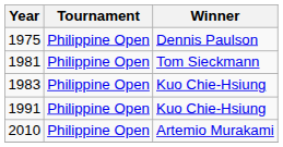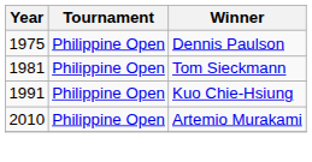 <table class="wikitable">
 <tr>
 <th>Year</th>
 <th>Tournament</th>
 <th>Winner</th>
 </tr>
 <tr>
 <td align=center>1975</td>
 <td><a href='#'>Philippine Open</a></td>
 <td> <a href='#'>Dennis Paulson</a></td>
 </tr>
 <tr>
 <td align=center>1981</td>
 <td><a href='#'>Philippine Open</a></td>
 <td> <a href='#'>Tom Sieckmann</a></td>
 </tr>
 <tr>
-<td align=center>1983</td>
-<td><a href='#'>Philippine Open</a></td>
-<td> <a href='#'>Kuo Chie-Hsiung</a></td>
-</tr>
-<tr>
 <td align=center>1991</td>
 <td><a href='#'>Philippine Open</a></td>
 <td> <a href='#'>Kuo Chie-Hsiung</a></td>
 </tr>
 <tr>
 <td align=center>2010</td>
 <td><a href='#'>Philippine Open</a></td>
 <td> <a href='#'>Artemio Murakami</a></td>
 </tr>
 <tr>
 </tr>
 </table>
